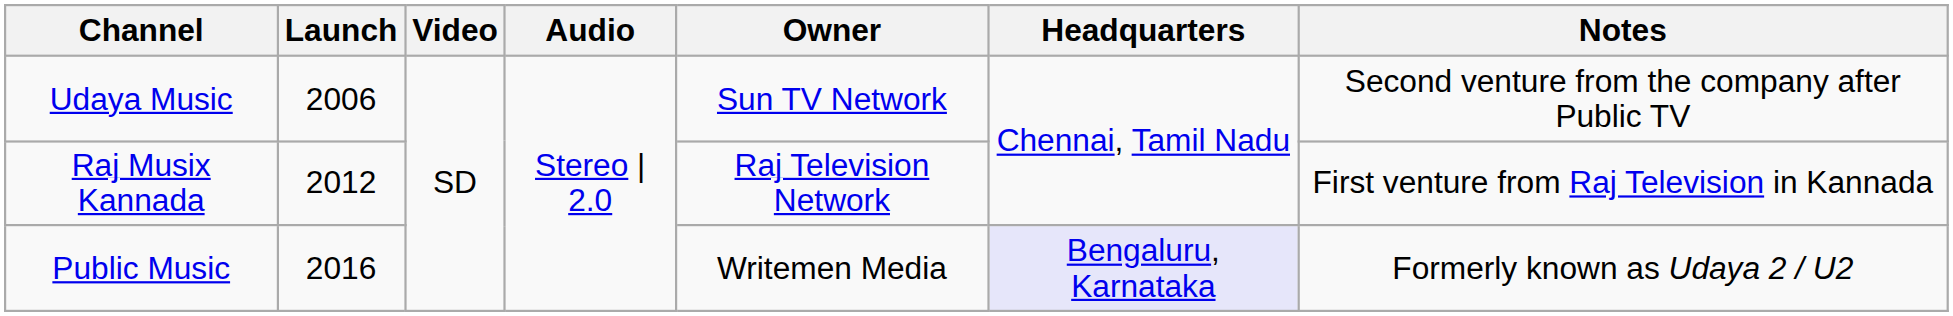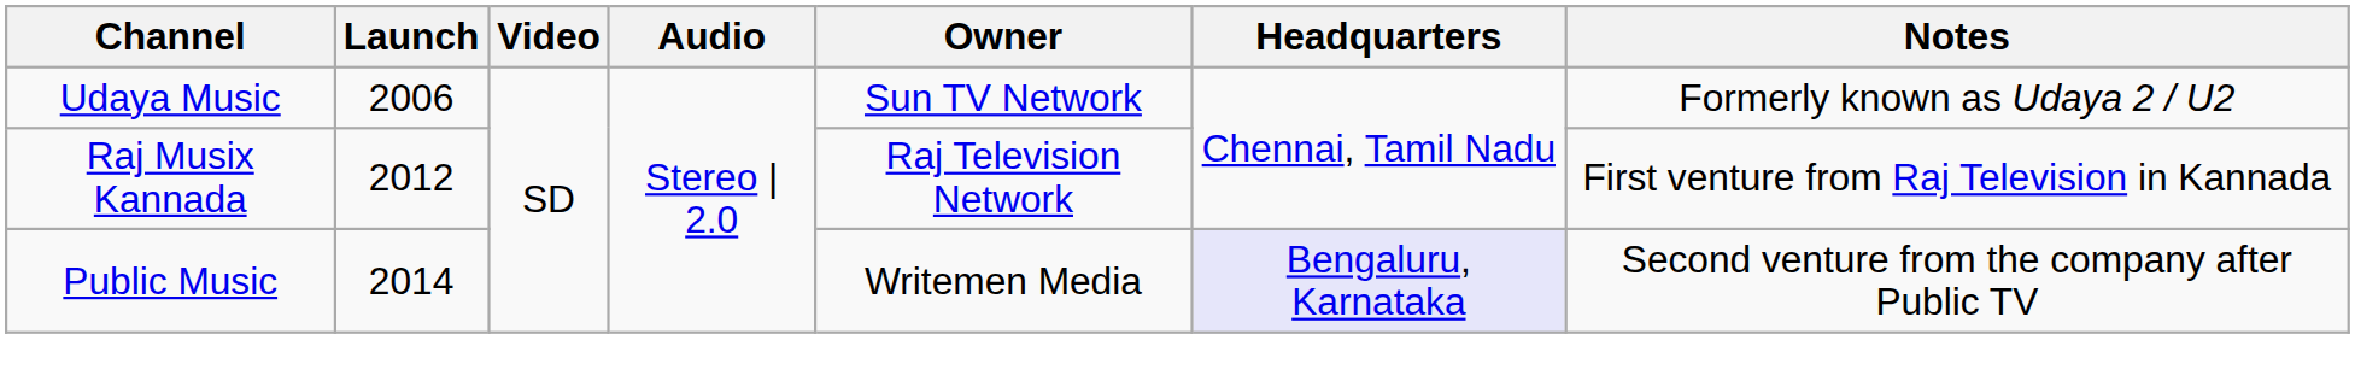 <table class="wikitable sortable" style="border-collapse:collapse; font-size: 90%; text-align:center" width="100%">
 <tr>
 <th>Channel</th>
 <th>Launch</th>
 <th>Video</th>
 <th>Audio</th>
 <th>Owner</th>
 <th>Headquarters</th>
 <th>Notes</th>
 </tr>
 <tr>
 <td><a href='#'>Udaya Music</a></td>
 <td>2006</td>
 <td rowspan="3">SD</td>
 <td rowspan="3"><a href='#'>Stereo</a> | <a href='#'>2.0</a></td>
 <td><a href='#'>Sun TV Network</a></td>
 <td rowspan="2"><a href='#'>Chennai</a>, <a href='#'>Tamil Nadu</a></td>
-<td>Second venture from the company after Public TV</td>
+<td>Formerly known as <em>Udaya 2 / U2</em></td>
 </tr>
 <tr>
 <td><a href='#'>Raj Musix Kannada</a></td>
 <td>2012</td>
 <td><a href='#'>Raj Television Network</a></td>
 <td>First venture from <a href='#'>Raj Television</a> in Kannada</td>
 </tr>
 <tr>
 <td><a href='#'>Public Music</a></td>
-<td>2016</td>
+<td>2014</td>
 <td>Writemen Media</td>
 <td style="background: lavender;"><a href='#'>Bengaluru</a>, <a href='#'>Karnataka</a></td>
-<td>Formerly known as <em>Udaya 2 / U2</em></td>
+<td>Second venture from the company after Public TV</td>
 </tr>
 </table>
